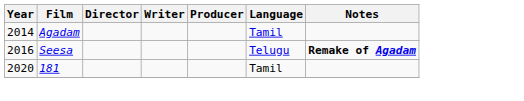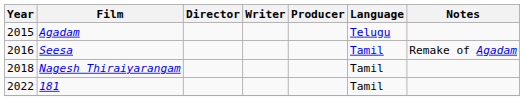 <table class="wikitable sortable">
 <tr>
 <th>Year</th>
 <th>Film</th>
 <th>Director</th>
 <th>Writer</th>
 <th>Producer</th>
 <th>Language</th>
 <th>Notes</th>
 </tr>
 <tr>
-<td>2014</td>
+<td>2015</td>
 <td><em><a href='#'>Agadam</a></em> </td>
 <td></td>
 <td></td>
 <td></td>
-<td><a href='#'>Tamil</a></td>
+<td><a href='#'>Telugu</a></td>
 <td></td>
 </tr>
 <tr>
 <td>2016</td>
 <td><em><a href='#'>Seesa</a></em></td>
 <td></td>
 <td></td>
 <td></td>
-<td><a href='#'>Telugu</a></td>
-<td><strong>Remake of <em><a href='#'>Agadam</a></em></strong></td>
+<td><a href='#'>Tamil</a></td>
+<td>Remake of <em><a href='#'>Agadam</a></em></td>
 </tr>
 <tr>
-<td>2020</td>
+<td>2018</td>
+<td><em><a href='#'>Nagesh Thiraiyarangam</a></em></td>
+<td></td>
+<td></td>
+<td></td>
+<td>Tamil</td>
+<td></td>
+</tr>
+<tr>
+<td>2022</td>
 <td><em><a href='#'>181</a></em></td>
 <td></td>
 <td></td>
 <td></td>
 <td>Tamil</td>
 <td></td>
 </tr>
 <tr>
 </tr>
 </table>
